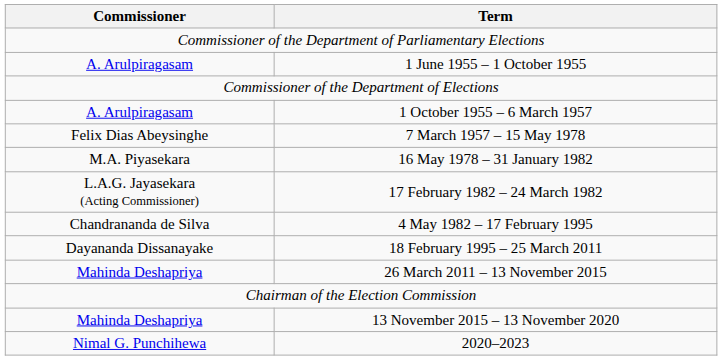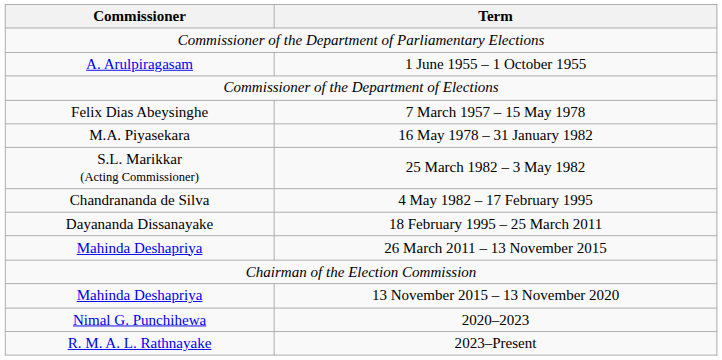 <table class="wikitable" style="margin:1em auto; text-align: center; width: 60%">
 <tr>
 <th>Commissioner</th>
 <th>Term</th>
 </tr>
 <tr>
 <td colspan="2"><em>Commissioner of the Department of Parliamentary Elections</em></td>
 </tr>
 <tr>
 <td><a href='#'>A. Arulpiragasam</a></td>
 <td>1 June 1955 – 1 October 1955</td>
 </tr>
 <tr>
 <td colspan="2"><em>Commissioner of the Department of Elections</em></td>
 </tr>
 <tr>
-<td><a href='#'>A. Arulpiragasam</a></td>
-<td>1 October 1955 – 6 March 1957</td>
-</tr>
-<tr>
 <td>Felix Dias Abeysinghe</td>
 <td>7 March 1957 – 15 May 1978</td>
 </tr>
 <tr>
 <td>M.A. Piyasekara</td>
 <td>16 May 1978 – 31 January 1982</td>
 </tr>
 <tr>
-<td>L.A.G. Jayasekara <br> <small>(Acting Commissioner)</small></td>
-<td>17 February 1982 – 24 March 1982</td>
+<td>S.L. Marikkar <br> <small>(Acting Commissioner)</small></td>
+<td>25 March 1982 – 3 May 1982</td>
 </tr>
 <tr>
 <td>Chandrananda de Silva</td>
 <td>4 May 1982 – 17 February 1995</td>
 </tr>
 <tr>
 <td>Dayananda Dissanayake</td>
 <td>18 February 1995 – 25 March 2011</td>
 </tr>
 <tr>
 <td><a href='#'>Mahinda Deshapriya</a></td>
 <td>26 March 2011 – 13 November 2015</td>
 </tr>
 <tr>
 <td colspan="2"><em>Chairman of the Election Commission</em></td>
 </tr>
 <tr>
 <td><a href='#'>Mahinda Deshapriya</a></td>
 <td>13 November 2015 – 13 November 2020</td>
 </tr>
 <tr>
 <td><a href='#'>Nimal G. Punchihewa</a></td>
 <td>2020–2023</td>
 </tr>
+<tr>
+<td><a href='#'>R. M. A. L. Rathnayake</a></td>
+<td>2023–Present</td>
+</tr>
 </table>
